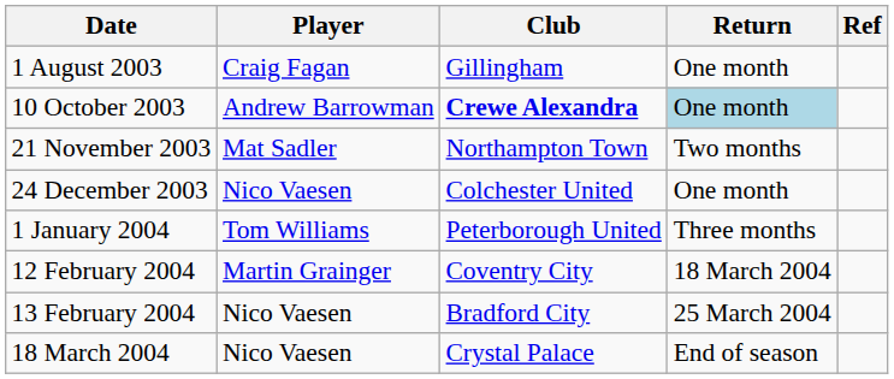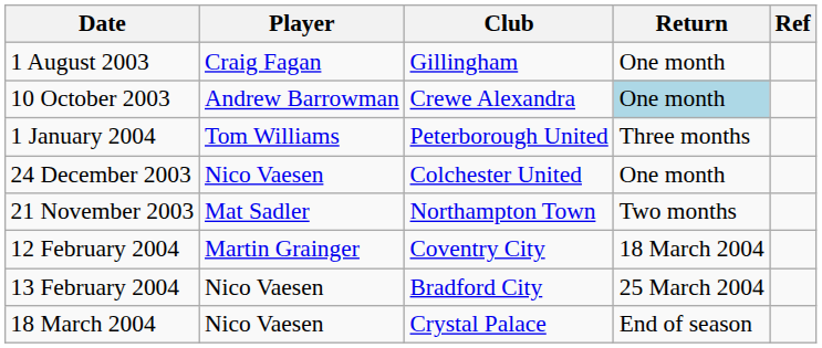 <table class="wikitable">
 <tr>
 <th>Date</th>
 <th>Player</th>
 <th>Club</th>
 <th>Return</th>
 <th>Ref</th>
 </tr>
 <tr>
 <td>1 August 2003</td>
 <td><a href='#'>Craig Fagan</a></td>
 <td><a href='#'>Gillingham</a></td>
 <td>One month</td>
 <td style="text-align: center"></td>
 </tr>
 <tr>
 <td>10 October 2003</td>
 <td><a href='#'>Andrew Barrowman</a></td>
-<td><strong><a href='#'>Crewe Alexandra</a></strong></td>
+<td><a href='#'>Crewe Alexandra</a></td>
 <td style="background: lightblue;">One month</td>
 <td style="text-align: center"></td>
 </tr>
 <tr>
-<td>21 November 2003</td>
-<td><a href='#'>Mat Sadler</a></td>
-<td><a href='#'>Northampton Town</a></td>
-<td>Two months</td>
+<td>1 January 2004</td>
+<td><a href='#'>Tom Williams</a></td>
+<td><a href='#'>Peterborough United</a></td>
+<td>Three months</td>
 <td style="text-align: center"></td>
 </tr>
 <tr>
 <td>24 December 2003</td>
 <td><a href='#'>Nico Vaesen</a></td>
 <td><a href='#'>Colchester United</a></td>
 <td>One month</td>
 <td style="text-align: center"></td>
 </tr>
 <tr>
-<td>1 January 2004</td>
-<td><a href='#'>Tom Williams</a></td>
-<td><a href='#'>Peterborough United</a></td>
-<td>Three months</td>
+<td>21 November 2003</td>
+<td><a href='#'>Mat Sadler</a></td>
+<td><a href='#'>Northampton Town</a></td>
+<td>Two months</td>
 <td style="text-align: center"></td>
 </tr>
 <tr>
 <td>12 February 2004</td>
 <td><a href='#'>Martin Grainger</a></td>
 <td><a href='#'>Coventry City</a></td>
 <td>18 March 2004</td>
 <td style="text-align: center"></td>
 </tr>
 <tr>
 <td>13 February 2004</td>
 <td>Nico Vaesen</td>
 <td><a href='#'>Bradford City</a></td>
 <td>25 March 2004</td>
 <td style="text-align: center"></td>
 </tr>
 <tr>
 <td>18 March 2004</td>
 <td>Nico Vaesen</td>
 <td><a href='#'>Crystal Palace</a></td>
 <td>End of season</td>
 <td style="text-align: center"></td>
 </tr>
 </table>
